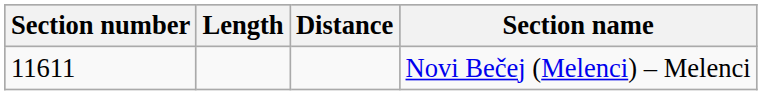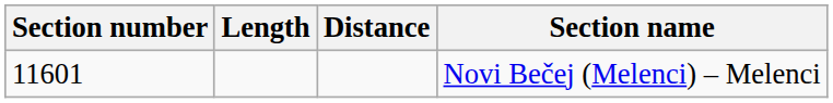 <table class="wikitable">
 <tr>
 <th>Section number</th>
 <th>Length</th>
 <th>Distance</th>
 <th>Section name</th>
 </tr>
 <tr>
-<td>11611</td>
+<td>11601</td>
 <td></td>
 <td></td>
 <td><a href='#'>Novi Bečej</a> (<a href='#'>Melenci</a>) – Melenci</td>
 </tr>
 </table>
